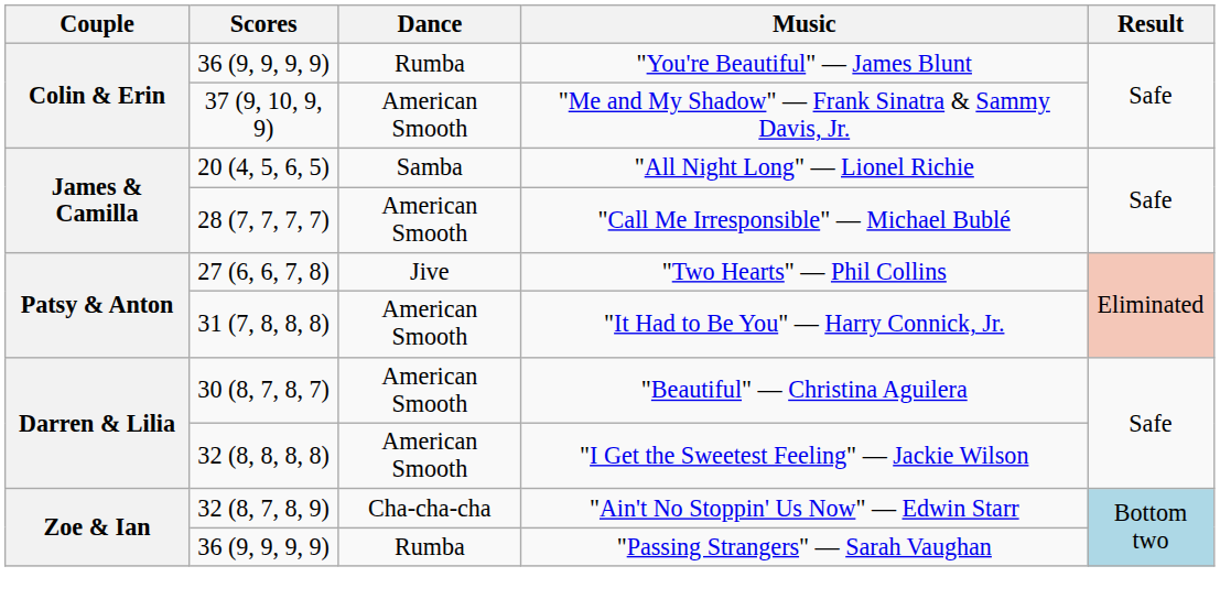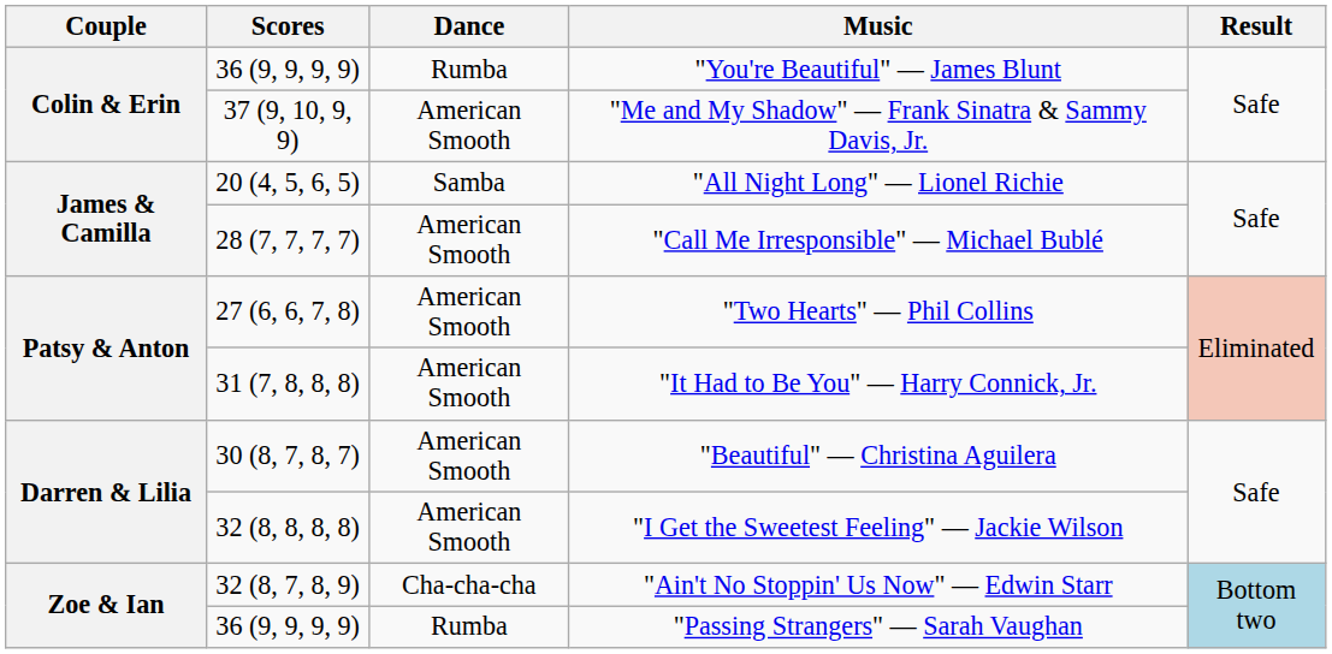 <table class="wikitable sortable" style="text-align:center; width:90%">
 <tr>
 <th scope="col">Couple</th>
 <th scope="col">Scores</th>
 <th scope="col" class="unsortable">Dance</th>
 <th scope="col" class="unsortable">Music</th>
 <th scope="col" class="unsortable">Result</th>
 </tr>
 <tr>
 <th scope="row" rowspan=2>Colin & Erin</th>
 <td>36 (9, 9, 9, 9)</td>
 <td>Rumba</td>
 <td>"<a href='#'>You're Beautiful</a>" — <a href='#'>James Blunt</a></td>
 <td rowspan=2>Safe</td>
 </tr>
 <tr>
 <td>37 (9, 10, 9, 9)</td>
 <td>American Smooth</td>
 <td>"<a href='#'>Me and My Shadow</a>" — <a href='#'>Frank Sinatra</a> & <a href='#'>Sammy Davis, Jr.</a></td>
 </tr>
 <tr>
 <th scope="row" rowspan=2>James & Camilla</th>
 <td>20 (4, 5, 6, 5)</td>
 <td>Samba</td>
 <td>"<a href='#'>All Night Long</a>" — <a href='#'>Lionel Richie</a></td>
 <td rowspan=2>Safe</td>
 </tr>
 <tr>
 <td>28 (7, 7, 7, 7)</td>
 <td>American Smooth</td>
 <td>"<a href='#'>Call Me Irresponsible</a>" — <a href='#'>Michael Bublé</a></td>
 </tr>
 <tr>
 <th scope="row" rowspan=2>Patsy & Anton</th>
 <td>27 (6, 6, 7, 8)</td>
-<td>Jive</td>
+<td>American Smooth</td>
 <td>"<a href='#'>Two Hearts</a>" — <a href='#'>Phil Collins</a></td>
 <td rowspan=2 bgcolor="f4c7b8">Eliminated</td>
 </tr>
 <tr>
 <td>31 (7, 8, 8, 8)</td>
 <td>American Smooth</td>
 <td>"<a href='#'>It Had to Be You</a>" — <a href='#'>Harry Connick, Jr.</a></td>
 </tr>
 <tr>
 <th scope="row" rowspan=2>Darren & Lilia</th>
 <td>30 (8, 7, 8, 7)</td>
 <td>American Smooth</td>
 <td>"<a href='#'>Beautiful</a>" — <a href='#'>Christina Aguilera</a></td>
 <td rowspan=2>Safe</td>
 </tr>
 <tr>
 <td>32 (8, 8, 8, 8)</td>
 <td>American Smooth</td>
 <td>"<a href='#'>I Get the Sweetest Feeling</a>" — <a href='#'>Jackie Wilson</a></td>
 </tr>
 <tr>
 <th scope="row" rowspan=2>Zoe & Ian</th>
 <td>32 (8, 7, 8, 9)</td>
 <td>Cha-cha-cha</td>
 <td>"<a href='#'>Ain't No Stoppin' Us Now</a>" — <a href='#'>Edwin Starr</a></td>
 <td rowspan=2 bgcolor="lightblue">Bottom two</td>
 </tr>
 <tr>
 <td>36 (9, 9, 9, 9)</td>
 <td>Rumba</td>
 <td>"<a href='#'>Passing Strangers</a>" — <a href='#'>Sarah Vaughan</a></td>
 </tr>
 </table>
